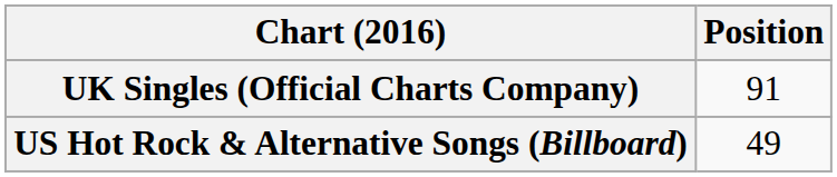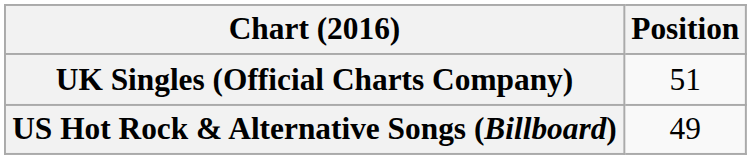 <table class="wikitable sortable plainrowheaders" style="text-align:center">
 <tr>
 <th scope="col">Chart (2016)</th>
 <th scope="col">Position</th>
 </tr>
 <tr>
 <th scope="row">UK Singles (Official Charts Company)</th>
-<td>91</td>
+<td>51</td>
 </tr>
 <tr>
 <th scope="row">US Hot Rock & Alternative Songs (<em>Billboard</em>)</th>
 <td>49</td>
 </tr>
 </table>
